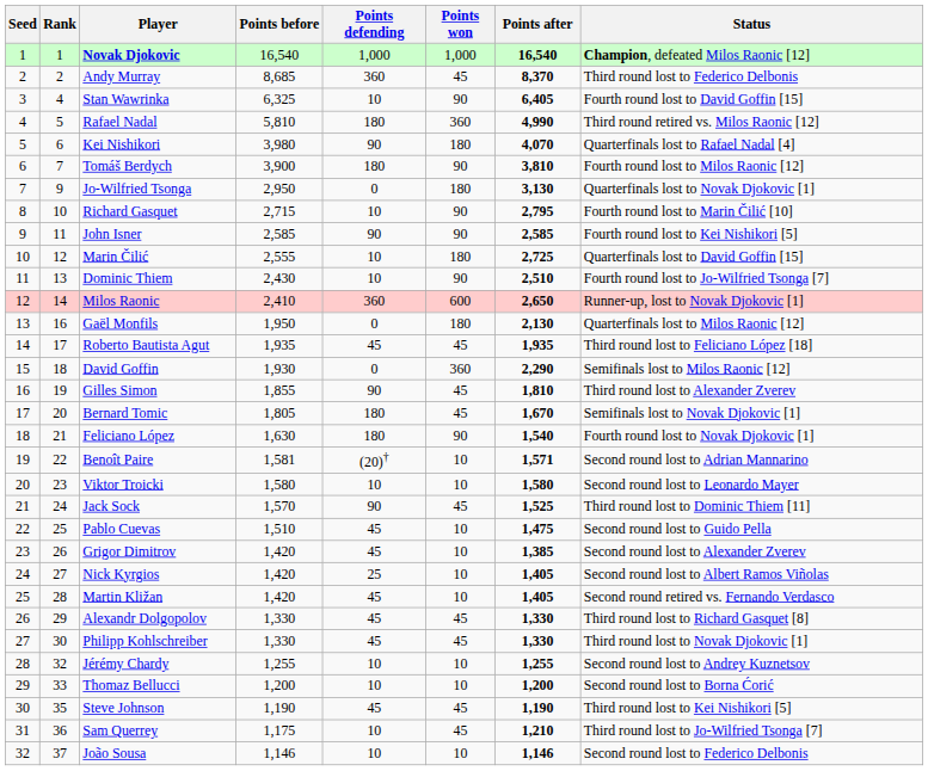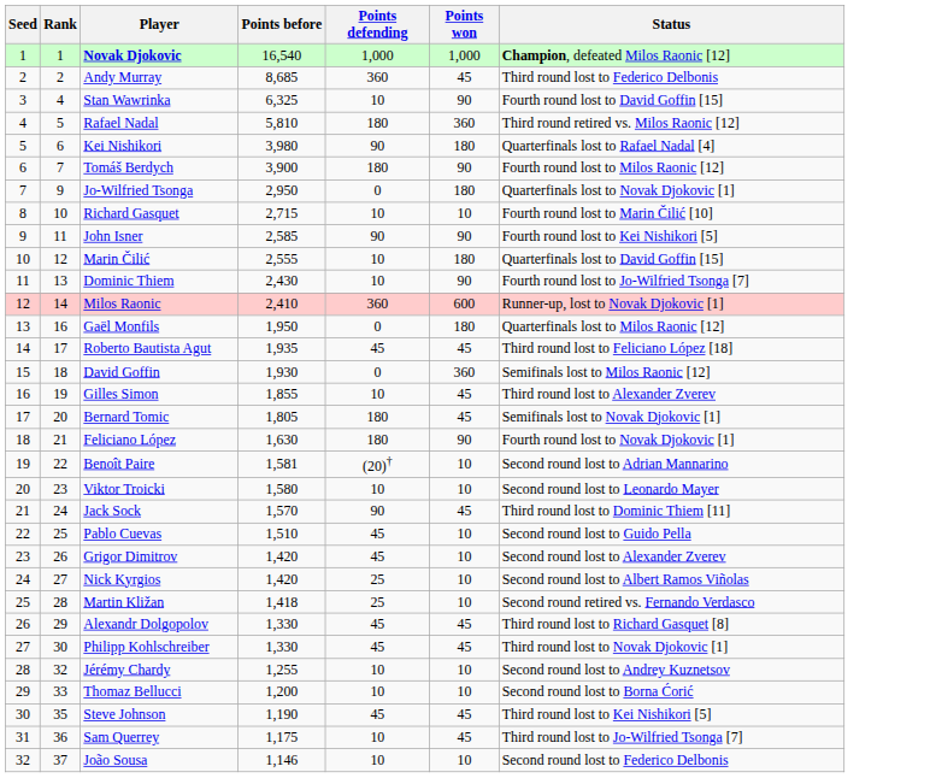 <table class="wikitable sortable">
 <tr>
 <th style="width:30px;">Seed</th>
 <th style="width:30px;">Rank</th>
 <th style="width:170px;">Player</th>
 <th style="width:90px;">Points before</th>
 <th style="width:110px;"><a href='#'>Points defending</a></th>
 <th style="width:70px;"><a href='#'>Points won</a></th>
-<th style="width:90px;">Points after</th>
 <th style="width:380px;">Status</th>
 </tr>
 <tr style="background:#cfc;">
 <td style="text-align:center;">1</td>
 <td style="text-align:center;">1</td>
 <td> <strong><a href='#'>Novak Djokovic</a></strong></td>
 <td style="text-align:center;">16,540</td>
 <td style="text-align:center;">1,000</td>
 <td style="text-align:center;">1,000</td>
-<td style="text-align:center;"><strong>16,540</strong></td>
 <td><strong>Champion</strong>, defeated  <a href='#'>Milos Raonic</a> [12]</td>
 </tr>
 <tr>
 <td style="text-align:center;">2</td>
 <td style="text-align:center;">2</td>
 <td> <a href='#'>Andy Murray</a></td>
 <td style="text-align:center;">8,685</td>
 <td style="text-align:center;">360</td>
 <td style="text-align:center;">45</td>
-<td style="text-align:center;"><strong>8,370</strong></td>
 <td>Third round lost to  <a href='#'>Federico Delbonis</a></td>
 </tr>
 <tr>
 <td style="text-align:center;">3</td>
 <td style="text-align:center;">4</td>
 <td> <a href='#'>Stan Wawrinka</a></td>
 <td style="text-align:center;">6,325</td>
 <td style="text-align:center;">10</td>
 <td style="text-align:center;">90</td>
-<td style="text-align:center;"><strong>6,405</strong></td>
 <td>Fourth round lost to  <a href='#'>David Goffin</a> [15]</td>
 </tr>
 <tr>
 <td style="text-align:center;">4</td>
 <td style="text-align:center;">5</td>
 <td> <a href='#'>Rafael Nadal</a></td>
 <td style="text-align:center;">5,810</td>
 <td style="text-align:center;">180</td>
 <td style="text-align:center;">360</td>
-<td style="text-align:center;"><strong>4,990</strong></td>
 <td>Third round retired vs.  <a href='#'>Milos Raonic</a> [12]</td>
 </tr>
 <tr>
 <td style="text-align:center;">5</td>
 <td style="text-align:center;">6</td>
 <td> <a href='#'>Kei Nishikori</a></td>
 <td style="text-align:center;">3,980</td>
 <td style="text-align:center;">90</td>
 <td style="text-align:center;">180</td>
-<td style="text-align:center;"><strong>4,070</strong></td>
 <td>Quarterfinals lost to  <a href='#'>Rafael Nadal</a> [4]</td>
 </tr>
 <tr>
 <td style="text-align:center;">6</td>
 <td style="text-align:center;">7</td>
 <td> <a href='#'>Tomáš Berdych</a></td>
 <td style="text-align:center;">3,900</td>
 <td style="text-align:center;">180</td>
 <td style="text-align:center;">90</td>
-<td style="text-align:center;"><strong>3,810</strong></td>
 <td>Fourth round lost to  <a href='#'>Milos Raonic</a> [12]</td>
 </tr>
 <tr>
 <td style="text-align:center;">7</td>
 <td style="text-align:center;">9</td>
 <td> <a href='#'>Jo-Wilfried Tsonga</a></td>
 <td style="text-align:center;">2,950</td>
 <td style="text-align:center;">0</td>
 <td style="text-align:center;">180</td>
-<td style="text-align:center;"><strong>3,130</strong></td>
 <td>Quarterfinals lost to  <a href='#'>Novak Djokovic</a> [1]</td>
 </tr>
 <tr>
 <td style="text-align:center;">8</td>
 <td style="text-align:center;">10</td>
 <td> <a href='#'>Richard Gasquet</a></td>
 <td style="text-align:center;">2,715</td>
 <td style="text-align:center;">10</td>
-<td style="text-align:center;">90</td>
-<td style="text-align:center;"><strong>2,795</strong></td>
+<td style="text-align:center;">10</td>
 <td>Fourth round lost to  <a href='#'>Marin Čilić</a> [10]</td>
 </tr>
 <tr>
 <td style="text-align:center;">9</td>
 <td style="text-align:center;">11</td>
 <td> <a href='#'>John Isner</a></td>
 <td style="text-align:center;">2,585</td>
 <td style="text-align:center;">90</td>
 <td style="text-align:center;">90</td>
-<td style="text-align:center;"><strong>2,585</strong></td>
 <td>Fourth round lost to  <a href='#'>Kei Nishikori</a> [5]</td>
 </tr>
 <tr>
 <td style="text-align:center;">10</td>
 <td style="text-align:center;">12</td>
 <td> <a href='#'>Marin Čilić</a></td>
 <td style="text-align:center;">2,555</td>
 <td style="text-align:center;">10</td>
 <td style="text-align:center;">180</td>
-<td style="text-align:center;"><strong>2,725</strong></td>
 <td>Quarterfinals lost to  <a href='#'>David Goffin</a> [15]</td>
 </tr>
 <tr>
 <td style="text-align:center;">11</td>
 <td style="text-align:center;">13</td>
 <td> <a href='#'>Dominic Thiem</a></td>
 <td style="text-align:center;">2,430</td>
 <td style="text-align:center;">10</td>
 <td style="text-align:center;">90</td>
-<td style="text-align:center;"><strong>2,510</strong></td>
 <td>Fourth round lost to  <a href='#'>Jo-Wilfried Tsonga</a> [7]</td>
 </tr>
 <tr style="background:#fcc;">
 <td style="text-align:center;">12</td>
 <td style="text-align:center;">14</td>
 <td> <a href='#'>Milos Raonic</a></td>
 <td style="text-align:center;">2,410</td>
 <td style="text-align:center;">360</td>
 <td style="text-align:center;">600</td>
-<td style="text-align:center;"><strong>2,650</strong></td>
 <td>Runner-up, lost to  <a href='#'>Novak Djokovic</a> [1]</td>
 </tr>
 <tr>
 <td style="text-align:center;">13</td>
 <td style="text-align:center;">16</td>
 <td> <a href='#'>Gaël Monfils</a></td>
 <td style="text-align:center;">1,950</td>
 <td style="text-align:center;">0</td>
 <td style="text-align:center;">180</td>
-<td style="text-align:center;"><strong>2,130</strong></td>
 <td>Quarterfinals lost to  <a href='#'>Milos Raonic</a> [12]</td>
 </tr>
 <tr>
 <td style="text-align:center;">14</td>
 <td style="text-align:center;">17</td>
 <td> <a href='#'>Roberto Bautista Agut</a></td>
 <td style="text-align:center;">1,935</td>
 <td style="text-align:center;">45</td>
 <td style="text-align:center;">45</td>
-<td style="text-align:center;"><strong>1,935</strong></td>
 <td>Third round lost to  <a href='#'>Feliciano López</a> [18]</td>
 </tr>
 <tr>
 <td style="text-align:center;">15</td>
 <td style="text-align:center;">18</td>
 <td> <a href='#'>David Goffin</a></td>
 <td style="text-align:center;">1,930</td>
 <td style="text-align:center;">0</td>
 <td style="text-align:center;">360</td>
-<td style="text-align:center;"><strong>2,290</strong></td>
 <td>Semifinals lost to  <a href='#'>Milos Raonic</a> [12]</td>
 </tr>
 <tr>
 <td style="text-align:center;">16</td>
 <td style="text-align:center;">19</td>
 <td> <a href='#'>Gilles Simon</a></td>
 <td style="text-align:center;">1,855</td>
-<td style="text-align:center;">90</td>
+<td style="text-align:center;">10</td>
 <td style="text-align:center;">45</td>
-<td style="text-align:center;"><strong>1,810</strong></td>
 <td>Third round lost to  <a href='#'>Alexander Zverev</a></td>
 </tr>
 <tr>
 <td style="text-align:center;">17</td>
 <td style="text-align:center;">20</td>
 <td> <a href='#'>Bernard Tomic</a></td>
 <td style="text-align:center;">1,805</td>
 <td style="text-align:center;">180</td>
 <td style="text-align:center;">45</td>
-<td style="text-align:center;"><strong>1,670</strong></td>
 <td>Semifinals lost to  <a href='#'>Novak Djokovic</a> [1]</td>
 </tr>
 <tr>
 <td style="text-align:center;">18</td>
 <td style="text-align:center;">21</td>
 <td> <a href='#'>Feliciano López</a></td>
 <td style="text-align:center;">1,630</td>
 <td style="text-align:center;">180</td>
 <td style="text-align:center;">90</td>
-<td style="text-align:center;"><strong>1,540</strong></td>
 <td>Fourth round lost to  <a href='#'>Novak Djokovic</a> [1]</td>
 </tr>
 <tr>
 <td style="text-align:center;">19</td>
 <td style="text-align:center;">22</td>
 <td> <a href='#'>Benoît Paire</a></td>
 <td style="text-align:center;">1,581</td>
 <td style="text-align:center;">(20)<sup>†</sup></td>
 <td style="text-align:center;">10</td>
-<td style="text-align:center;"><strong>1,571</strong></td>
 <td>Second round lost to  <a href='#'>Adrian Mannarino</a></td>
 </tr>
 <tr>
 <td style="text-align:center;">20</td>
 <td style="text-align:center;">23</td>
 <td> <a href='#'>Viktor Troicki</a></td>
 <td style="text-align:center;">1,580</td>
 <td style="text-align:center;">10</td>
 <td style="text-align:center;">10</td>
-<td style="text-align:center;"><strong>1,580</strong></td>
 <td>Second round lost to  <a href='#'>Leonardo Mayer</a></td>
 </tr>
 <tr>
 <td style="text-align:center;">21</td>
 <td style="text-align:center;">24</td>
 <td> <a href='#'>Jack Sock</a></td>
 <td style="text-align:center;">1,570</td>
 <td style="text-align:center;">90</td>
 <td style="text-align:center;">45</td>
-<td style="text-align:center;"><strong>1,525</strong></td>
 <td>Third round lost to  <a href='#'>Dominic Thiem</a> [11]</td>
 </tr>
 <tr>
 <td style="text-align:center;">22</td>
 <td style="text-align:center;">25</td>
 <td> <a href='#'>Pablo Cuevas</a></td>
 <td style="text-align:center;">1,510</td>
 <td style="text-align:center;">45</td>
 <td style="text-align:center;">10</td>
-<td style="text-align:center;"><strong>1,475</strong></td>
 <td>Second round lost to  <a href='#'>Guido Pella</a></td>
 </tr>
 <tr>
 <td style="text-align:center;">23</td>
 <td style="text-align:center;">26</td>
 <td> <a href='#'>Grigor Dimitrov</a></td>
 <td style="text-align:center;">1,420</td>
 <td style="text-align:center;">45</td>
 <td style="text-align:center;">10</td>
-<td style="text-align:center;"><strong>1,385</strong></td>
 <td>Second round lost to  <a href='#'>Alexander Zverev</a></td>
 </tr>
 <tr>
 <td style="text-align:center;">24</td>
 <td style="text-align:center;">27</td>
 <td> <a href='#'>Nick Kyrgios</a></td>
 <td style="text-align:center;">1,420</td>
 <td style="text-align:center;">25</td>
 <td style="text-align:center;">10</td>
-<td style="text-align:center;"><strong>1,405</strong></td>
 <td>Second round lost to  <a href='#'>Albert Ramos Viñolas</a></td>
 </tr>
 <tr>
 <td style="text-align:center;">25</td>
 <td style="text-align:center;">28</td>
 <td> <a href='#'>Martin Kližan</a></td>
-<td style="text-align:center;">1,420</td>
-<td style="text-align:center;">45</td>
+<td style="text-align:center;">1,418</td>
+<td style="text-align:center;">25</td>
 <td style="text-align:center;">10</td>
-<td style="text-align:center;"><strong>1,405</strong></td>
 <td>Second round retired vs.  <a href='#'>Fernando Verdasco</a></td>
 </tr>
 <tr>
 <td style="text-align:center;">26</td>
 <td style="text-align:center;">29</td>
 <td> <a href='#'>Alexandr Dolgopolov</a></td>
 <td style="text-align:center;">1,330</td>
 <td style="text-align:center;">45</td>
 <td style="text-align:center;">45</td>
-<td style="text-align:center;"><strong>1,330 </strong></td>
 <td>Third round lost to  <a href='#'>Richard Gasquet</a> [8]</td>
 </tr>
 <tr>
 <td style="text-align:center;">27</td>
 <td style="text-align:center;">30</td>
 <td> <a href='#'>Philipp Kohlschreiber</a></td>
 <td style="text-align:center;">1,330</td>
 <td style="text-align:center;">45</td>
 <td style="text-align:center;">45</td>
-<td style="text-align:center;"><strong>1,330</strong></td>
 <td>Third round lost to  <a href='#'>Novak Djokovic</a> [1]</td>
 </tr>
 <tr>
 <td style="text-align:center;">28</td>
 <td style="text-align:center;">32</td>
 <td> <a href='#'>Jérémy Chardy</a></td>
 <td style="text-align:center;">1,255</td>
 <td style="text-align:center;">10</td>
 <td style="text-align:center;">10</td>
-<td style="text-align:center;"><strong>1,255</strong></td>
 <td>Second round lost to  <a href='#'>Andrey Kuznetsov</a></td>
 </tr>
 <tr>
 <td style="text-align:center;">29</td>
 <td style="text-align:center;">33</td>
 <td> <a href='#'>Thomaz Bellucci</a></td>
 <td style="text-align:center;">1,200</td>
 <td style="text-align:center;">10</td>
 <td style="text-align:center;">10</td>
-<td style="text-align:center;"><strong>1,200</strong></td>
 <td>Second round lost to  <a href='#'>Borna Ćorić</a></td>
 </tr>
 <tr>
 <td style="text-align:center;">30</td>
 <td style="text-align:center;">35</td>
 <td> <a href='#'>Steve Johnson</a></td>
 <td style="text-align:center;">1,190</td>
 <td style="text-align:center;">45</td>
 <td style="text-align:center;">45</td>
-<td style="text-align:center;"><strong>1,190</strong></td>
 <td>Third round lost to  <a href='#'>Kei Nishikori</a> [5]</td>
 </tr>
 <tr>
 <td style="text-align:center;">31</td>
 <td style="text-align:center;">36</td>
 <td> <a href='#'>Sam Querrey</a></td>
 <td style="text-align:center;">1,175</td>
 <td style="text-align:center;">10</td>
 <td style="text-align:center;">45</td>
-<td style="text-align:center;"><strong>1,210</strong></td>
 <td>Third round lost to  <a href='#'>Jo-Wilfried Tsonga</a> [7]</td>
 </tr>
 <tr>
 <td style="text-align:center;">32</td>
 <td style="text-align:center;">37</td>
 <td> <a href='#'>João Sousa</a></td>
 <td style="text-align:center;">1,146</td>
 <td style="text-align:center;">10</td>
 <td style="text-align:center;">10</td>
-<td style="text-align:center;"><strong>1,146</strong></td>
 <td>Second round lost to  <a href='#'>Federico Delbonis</a></td>
 </tr>
 </table>
